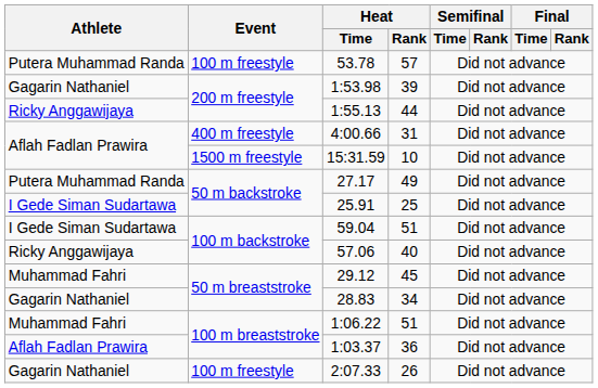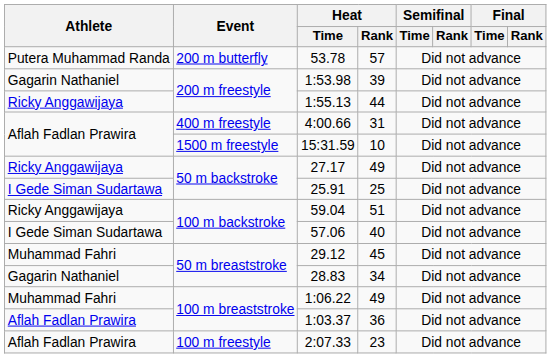 <table class=wikitable style=font-size:90%;text-align:center>
 <tr>
 <th rowspan=2>Athlete</th>
 <th rowspan=2>Event</th>
 <th colspan=2>Heat</th>
 <th colspan=2>Semifinal</th>
 <th colspan=2>Final</th>
 </tr>
 <tr style=font-size:95%>
 <th>Time</th>
 <th>Rank</th>
 <th>Time</th>
 <th>Rank</th>
 <th>Time</th>
 <th>Rank</th>
 </tr>
 <tr>
 <td align="left">Putera Muhammad Randa</td>
-<td align="left"><a href='#'>100 m freestyle</a></td>
+<td align="left"><a href='#'>200 m butterfly</a></td>
 <td>53.78</td>
 <td>57</td>
 <td colspan="4">Did not advance</td>
 </tr>
 <tr>
 <td align="left">Gagarin Nathaniel</td>
 <td align="left" rowspan="2"><a href='#'>200 m freestyle</a></td>
 <td>1:53.98</td>
 <td>39</td>
 <td colspan="4">Did not advance</td>
 </tr>
 <tr>
 <td align="left"><a href='#'>Ricky Anggawijaya</a></td>
 <td>1:55.13</td>
 <td>44</td>
 <td colspan="4">Did not advance</td>
 </tr>
 <tr>
 <td align="left" rowspan="2">Aflah Fadlan Prawira</td>
 <td align="left"><a href='#'>400 m freestyle</a></td>
 <td>4:00.66</td>
 <td>31</td>
 <td colspan="4">Did not advance</td>
 </tr>
 <tr>
 <td align="left"><a href='#'>1500 m freestyle</a></td>
 <td>15:31.59</td>
 <td>10</td>
 <td colspan="4">Did not advance</td>
 </tr>
 <tr>
-<td align="left">Putera Muhammad Randa</td>
+<td align="left"><a href='#'>Ricky Anggawijaya</a></td>
 <td align="left" rowspan="2"><a href='#'>50 m backstroke</a></td>
 <td>27.17</td>
 <td>49</td>
 <td colspan="4">Did not advance</td>
 </tr>
 <tr>
 <td align="left"><a href='#'>I Gede Siman Sudartawa</a></td>
 <td>25.91</td>
 <td>25</td>
 <td colspan="4">Did not advance</td>
 </tr>
 <tr>
-<td align="left">I Gede Siman Sudartawa</td>
+<td align="left">Ricky Anggawijaya</td>
 <td align="left" rowspan="2"><a href='#'>100 m backstroke</a></td>
 <td>59.04</td>
 <td>51</td>
 <td colspan="4">Did not advance</td>
 </tr>
 <tr>
-<td align="left">Ricky Anggawijaya</td>
+<td align="left">I Gede Siman Sudartawa</td>
 <td>57.06</td>
 <td>40</td>
 <td colspan="4">Did not advance</td>
 </tr>
 <tr>
 <td align="left">Muhammad Fahri</td>
 <td align="left" rowspan="2"><a href='#'>50 m breaststroke</a></td>
 <td>29.12</td>
 <td>45</td>
 <td colspan="4">Did not advance</td>
 </tr>
 <tr>
 <td align="left">Gagarin Nathaniel</td>
 <td>28.83</td>
 <td>34</td>
 <td colspan="4">Did not advance</td>
 </tr>
 <tr>
 <td align="left">Muhammad Fahri</td>
 <td align="left" rowspan="2"><a href='#'>100 m breaststroke</a></td>
 <td>1:06.22</td>
-<td>51</td>
+<td>49</td>
 <td colspan="4">Did not advance</td>
 </tr>
 <tr>
 <td align="left"><a href='#'>Aflah Fadlan Prawira</a></td>
 <td>1:03.37</td>
 <td>36</td>
 <td colspan="4">Did not advance</td>
 </tr>
 <tr>
-<td align="left">Gagarin Nathaniel</td>
+<td align="left">Aflah Fadlan Prawira</td>
 <td align="left"><a href='#'>100 m freestyle</a></td>
 <td>2:07.33</td>
-<td>26</td>
+<td>23</td>
 <td colspan="4">Did not advance</td>
 </tr>
 </table>
